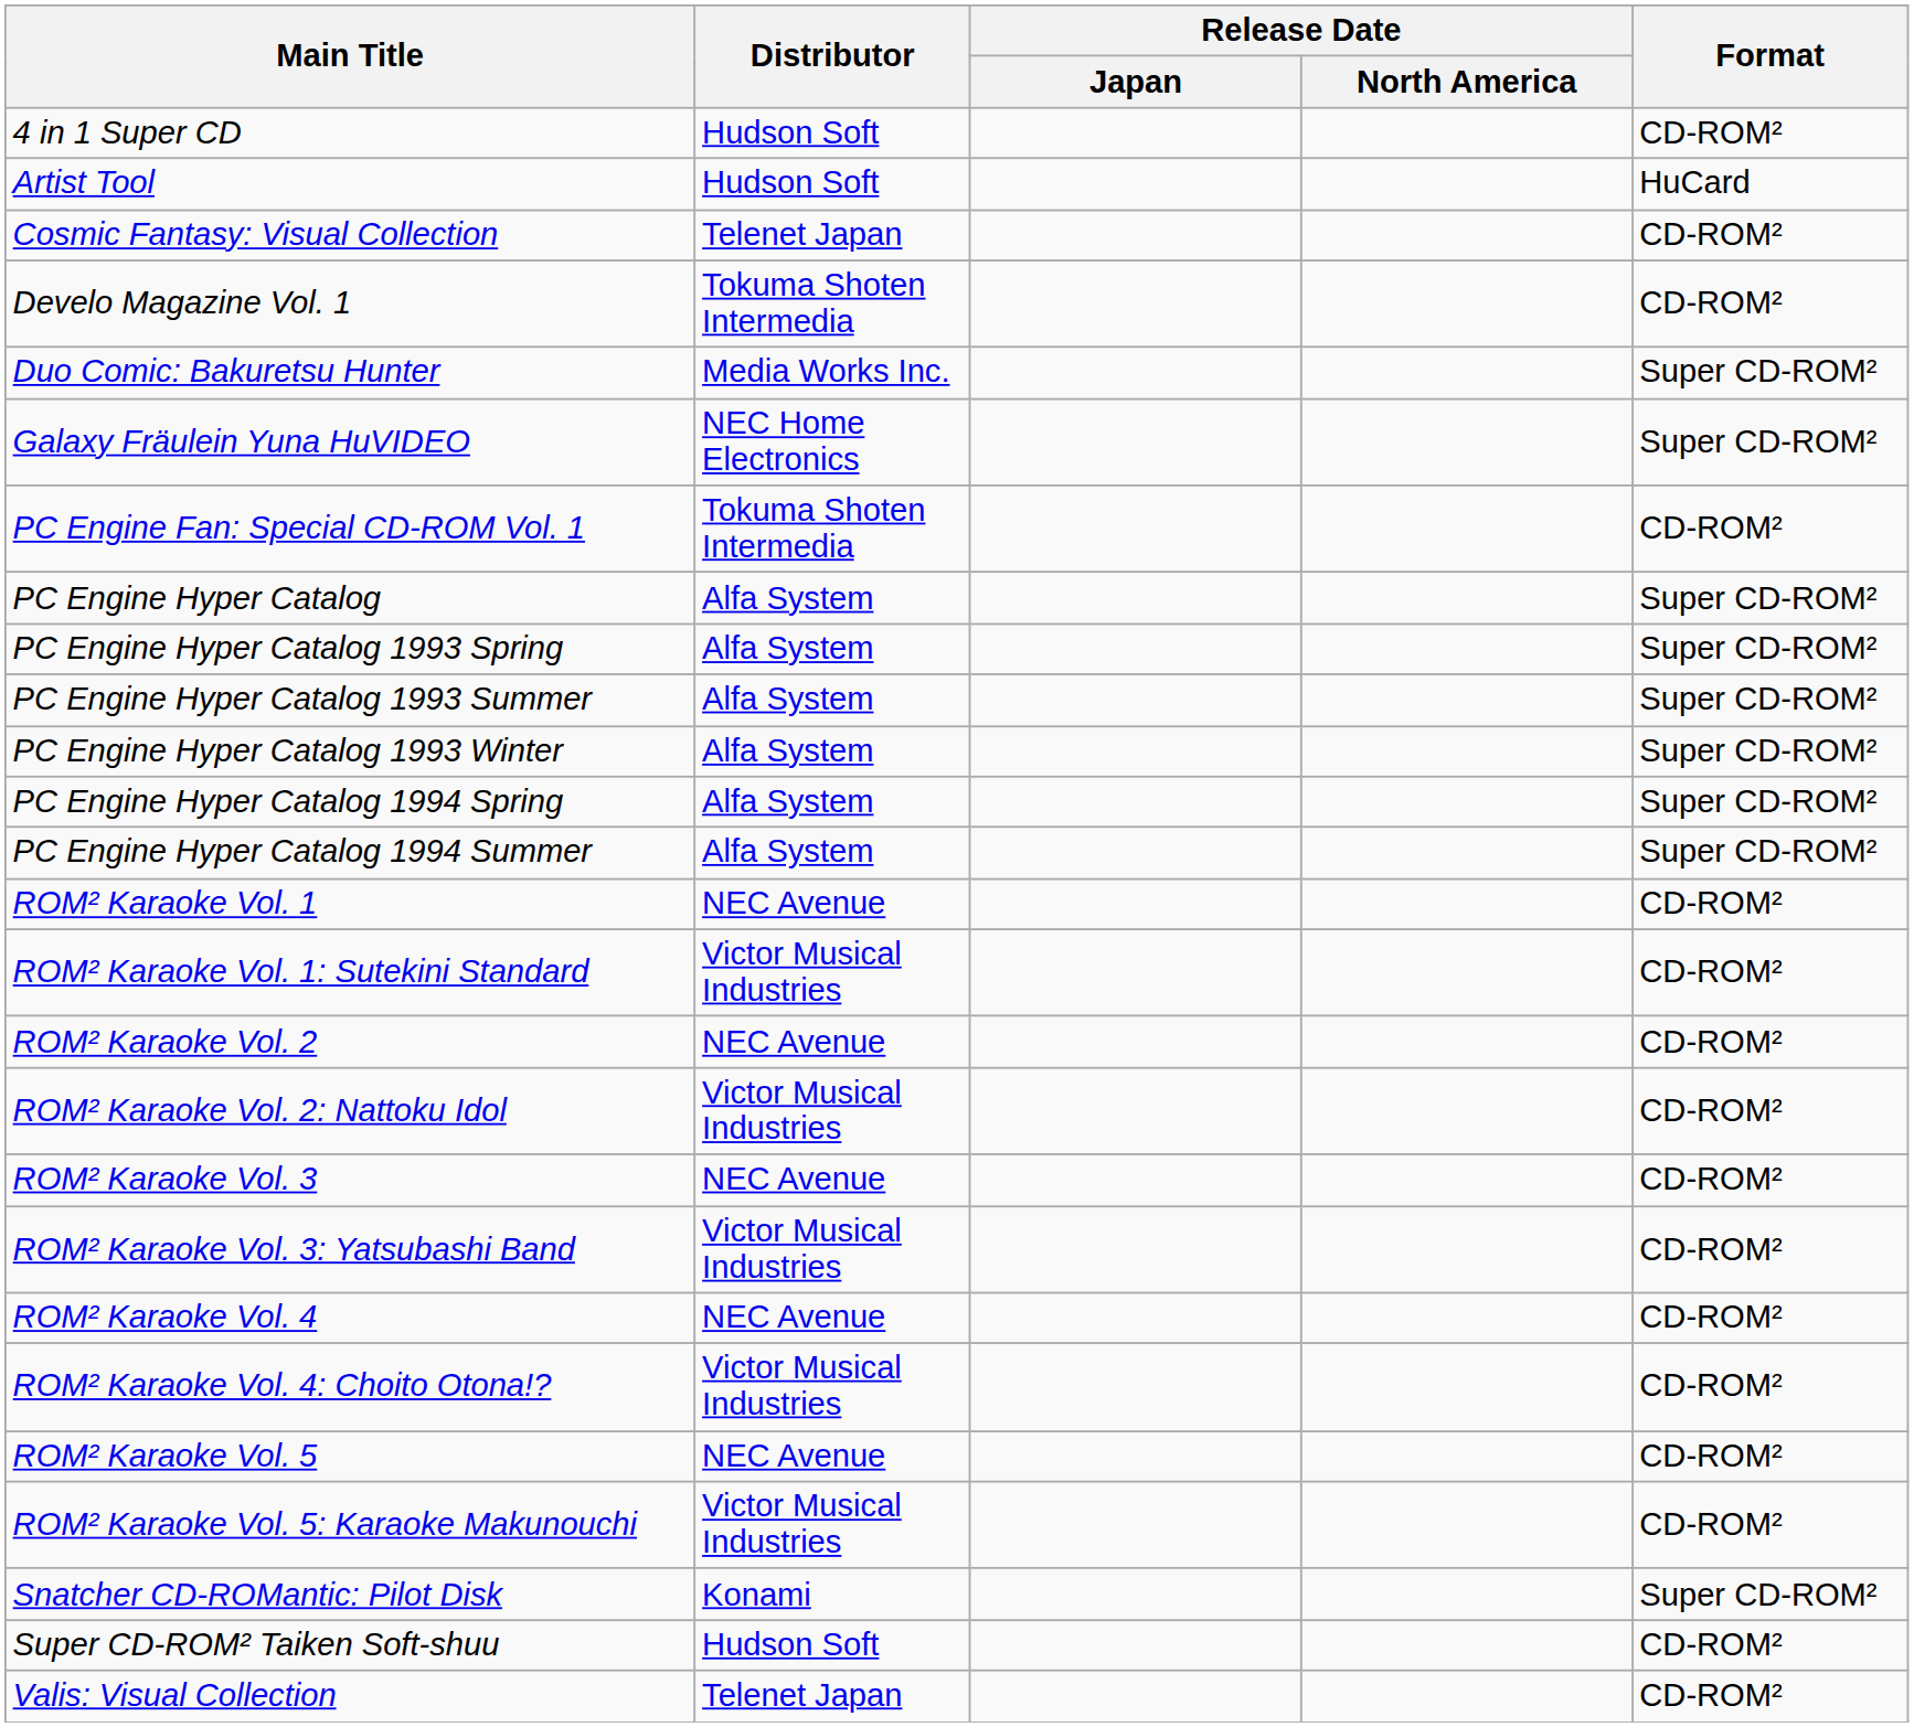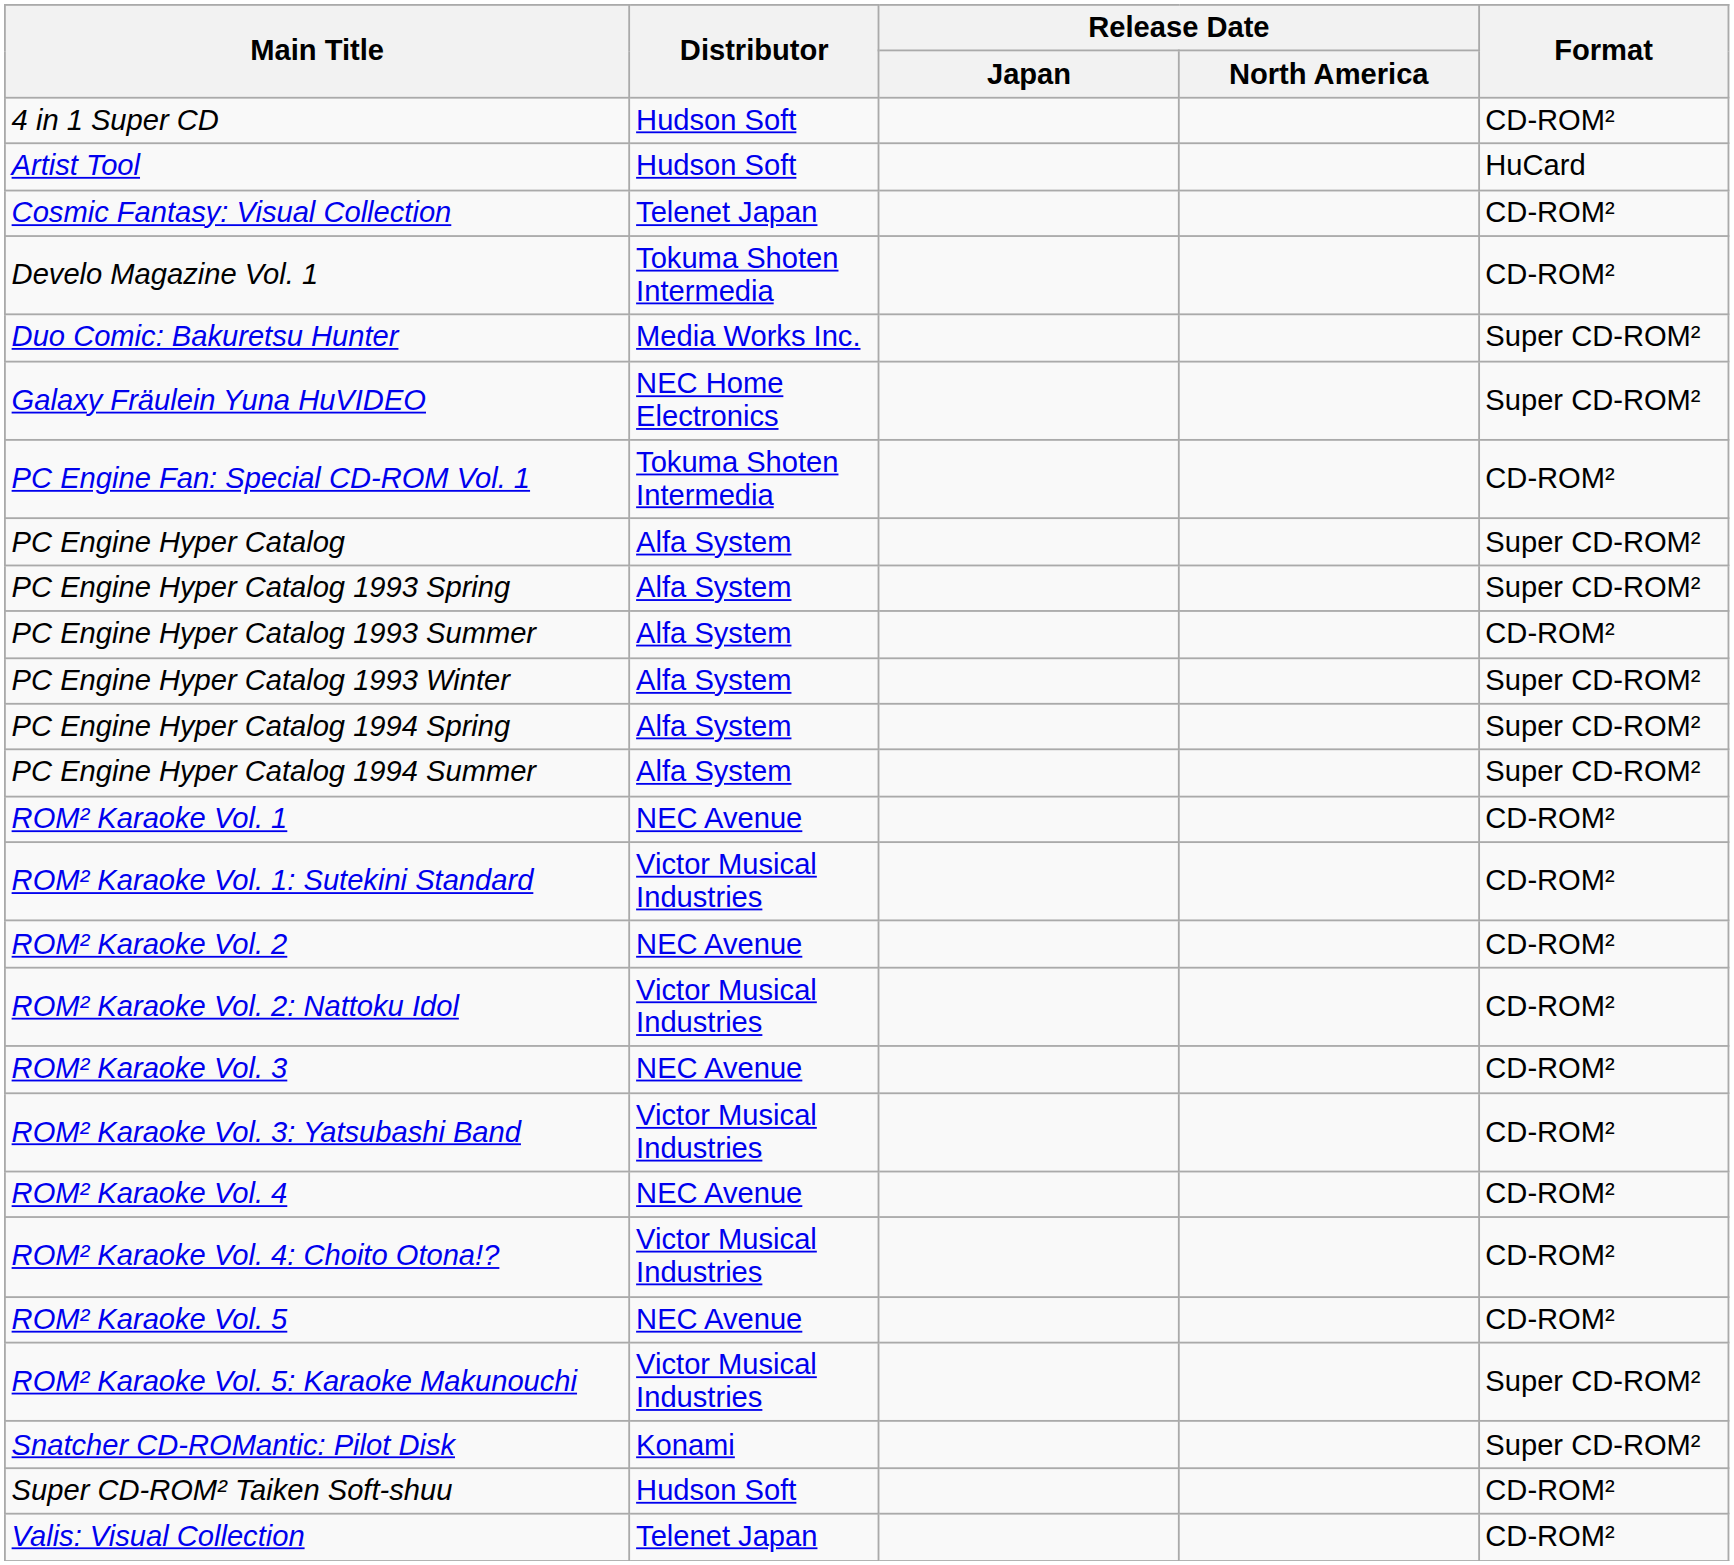 <table class="wikitable plainrowheaders sortable" id="softwarelist" style="width: 75%;">
 <tr>
 <th rowspan="2" width="25%" align="left">Main Title</th>
 <th rowspan="2" width="10%" align="left">Distributor</th>
 <th colspan="2">Release Date</th>
 <th rowspan="2" width="10%" align="left">Format</th>
 </tr>
 <tr>
 <th style="width:12%;">Japan</th>
 <th style="width:12%;">North America</th>
 </tr>
 <tr>
 <td><em>4 in 1 Super CD</em></td>
 <td><a href='#'>Hudson Soft</a></td>
 <td></td>
 <td></td>
 <td>CD-ROM²</td>
 </tr>
 <tr>
 <td><em><a href='#'>Artist Tool</a></em></td>
 <td><a href='#'>Hudson Soft</a></td>
 <td></td>
 <td></td>
 <td>HuCard</td>
 </tr>
 <tr>
 <td><em><a href='#'>Cosmic Fantasy: Visual Collection</a></em></td>
 <td><a href='#'>Telenet Japan</a></td>
 <td></td>
 <td></td>
 <td>CD-ROM²</td>
 </tr>
 <tr>
 <td><em>Develo Magazine Vol. 1</em></td>
 <td><a href='#'>Tokuma Shoten Intermedia</a></td>
 <td></td>
 <td></td>
 <td>CD-ROM²</td>
 </tr>
 <tr>
 <td><em><a href='#'>Duo Comic: Bakuretsu Hunter</a></em></td>
 <td><a href='#'>Media Works Inc.</a></td>
 <td></td>
 <td></td>
 <td>Super CD-ROM²</td>
 </tr>
 <tr>
 <td><em><a href='#'>Galaxy Fräulein Yuna HuVIDEO</a></em></td>
 <td><a href='#'>NEC Home Electronics</a></td>
 <td></td>
 <td></td>
 <td>Super CD-ROM²</td>
 </tr>
 <tr>
 <td><em><a href='#'>PC Engine Fan: Special CD-ROM Vol. 1</a></em></td>
 <td><a href='#'>Tokuma Shoten Intermedia</a></td>
 <td></td>
 <td></td>
 <td>CD-ROM²</td>
 </tr>
 <tr>
 <td><em>PC Engine Hyper Catalog</em></td>
 <td><a href='#'>Alfa System</a></td>
 <td></td>
 <td></td>
 <td>Super CD-ROM²</td>
 </tr>
 <tr>
 <td><em>PC Engine Hyper Catalog 1993 Spring</em></td>
 <td><a href='#'>Alfa System</a></td>
 <td></td>
 <td></td>
 <td>Super CD-ROM²</td>
 </tr>
 <tr>
 <td><em>PC Engine Hyper Catalog 1993 Summer</em></td>
 <td><a href='#'>Alfa System</a></td>
 <td></td>
 <td></td>
-<td>Super CD-ROM²</td>
+<td>CD-ROM²</td>
 </tr>
 <tr>
 <td><em>PC Engine Hyper Catalog 1993 Winter</em></td>
 <td><a href='#'>Alfa System</a></td>
 <td></td>
 <td></td>
 <td>Super CD-ROM²</td>
 </tr>
 <tr>
 <td><em>PC Engine Hyper Catalog 1994 Spring</em></td>
 <td><a href='#'>Alfa System</a></td>
 <td></td>
 <td></td>
 <td>Super CD-ROM²</td>
 </tr>
 <tr>
 <td><em>PC Engine Hyper Catalog 1994 Summer</em></td>
 <td><a href='#'>Alfa System</a></td>
 <td></td>
 <td></td>
 <td>Super CD-ROM²</td>
 </tr>
 <tr>
 <td><em><a href='#'>ROM² Karaoke Vol. 1</a></em></td>
 <td><a href='#'>NEC Avenue</a></td>
 <td></td>
 <td></td>
 <td>CD-ROM²</td>
 </tr>
 <tr>
 <td><em><a href='#'>ROM² Karaoke Vol. 1: Sutekini Standard</a></em></td>
 <td><a href='#'>Victor Musical Industries</a></td>
 <td></td>
 <td></td>
 <td>CD-ROM²</td>
 </tr>
 <tr>
 <td><em><a href='#'>ROM² Karaoke Vol. 2</a></em></td>
 <td><a href='#'>NEC Avenue</a></td>
 <td></td>
 <td></td>
 <td>CD-ROM²</td>
 </tr>
 <tr>
 <td><em><a href='#'>ROM² Karaoke Vol. 2: Nattoku Idol</a></em></td>
 <td><a href='#'>Victor Musical Industries</a></td>
 <td></td>
 <td></td>
 <td>CD-ROM²</td>
 </tr>
 <tr>
 <td><em><a href='#'>ROM² Karaoke Vol. 3</a></em></td>
 <td><a href='#'>NEC Avenue</a></td>
 <td></td>
 <td></td>
 <td>CD-ROM²</td>
 </tr>
 <tr>
 <td><em><a href='#'>ROM² Karaoke Vol. 3: Yatsubashi Band</a></em></td>
 <td><a href='#'>Victor Musical Industries</a></td>
 <td></td>
 <td></td>
 <td>CD-ROM²</td>
 </tr>
 <tr>
 <td><em><a href='#'>ROM² Karaoke Vol. 4</a></em></td>
 <td><a href='#'>NEC Avenue</a></td>
 <td></td>
 <td></td>
 <td>CD-ROM²</td>
 </tr>
 <tr>
 <td><em><a href='#'>ROM² Karaoke Vol. 4: Choito Otona!?</a></em></td>
 <td><a href='#'>Victor Musical Industries</a></td>
 <td></td>
 <td></td>
 <td>CD-ROM²</td>
 </tr>
 <tr>
 <td><em><a href='#'>ROM² Karaoke Vol. 5</a></em></td>
 <td><a href='#'>NEC Avenue</a></td>
 <td></td>
 <td></td>
 <td>CD-ROM²</td>
 </tr>
 <tr>
 <td><em><a href='#'>ROM² Karaoke Vol. 5: Karaoke Makunouchi</a></em></td>
 <td><a href='#'>Victor Musical Industries</a></td>
 <td></td>
 <td></td>
-<td>CD-ROM²</td>
+<td>Super CD-ROM²</td>
 </tr>
 <tr>
 <td><em><a href='#'>Snatcher CD-ROMantic: Pilot Disk</a></em></td>
 <td><a href='#'>Konami</a></td>
 <td></td>
 <td></td>
 <td>Super CD-ROM²</td>
 </tr>
 <tr>
 <td><em>Super CD-ROM² Taiken Soft-shuu</em></td>
 <td><a href='#'>Hudson Soft</a></td>
 <td></td>
 <td></td>
 <td>CD-ROM²</td>
 </tr>
 <tr>
 <td><em><a href='#'>Valis: Visual Collection</a></em></td>
 <td><a href='#'>Telenet Japan</a></td>
 <td></td>
 <td></td>
 <td>CD-ROM²</td>
 </tr>
 </table>
